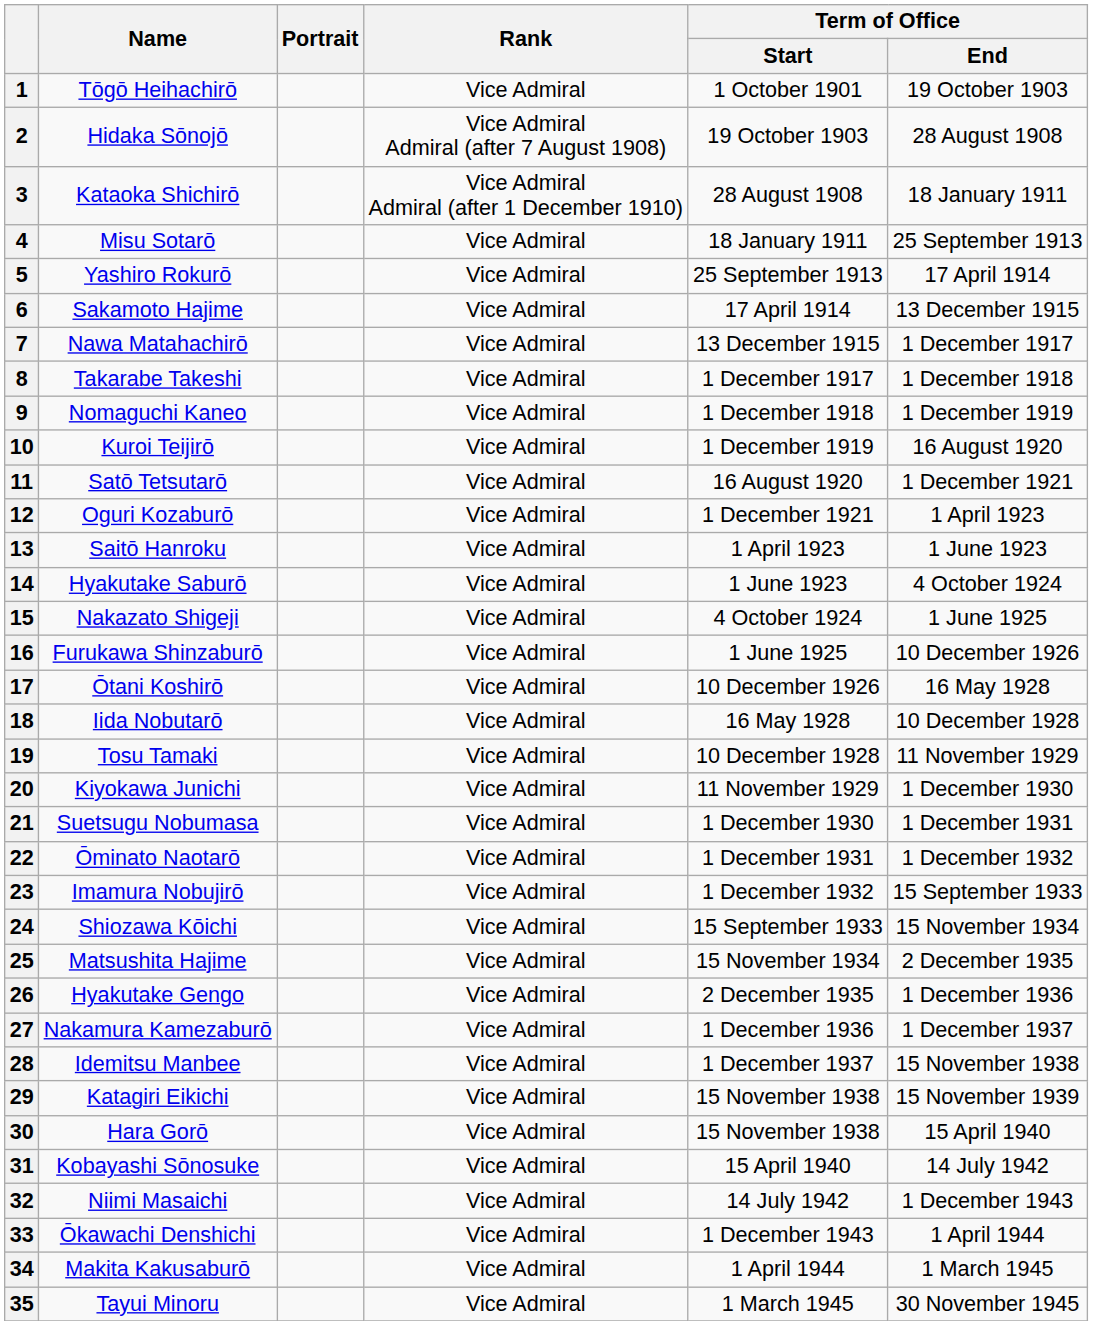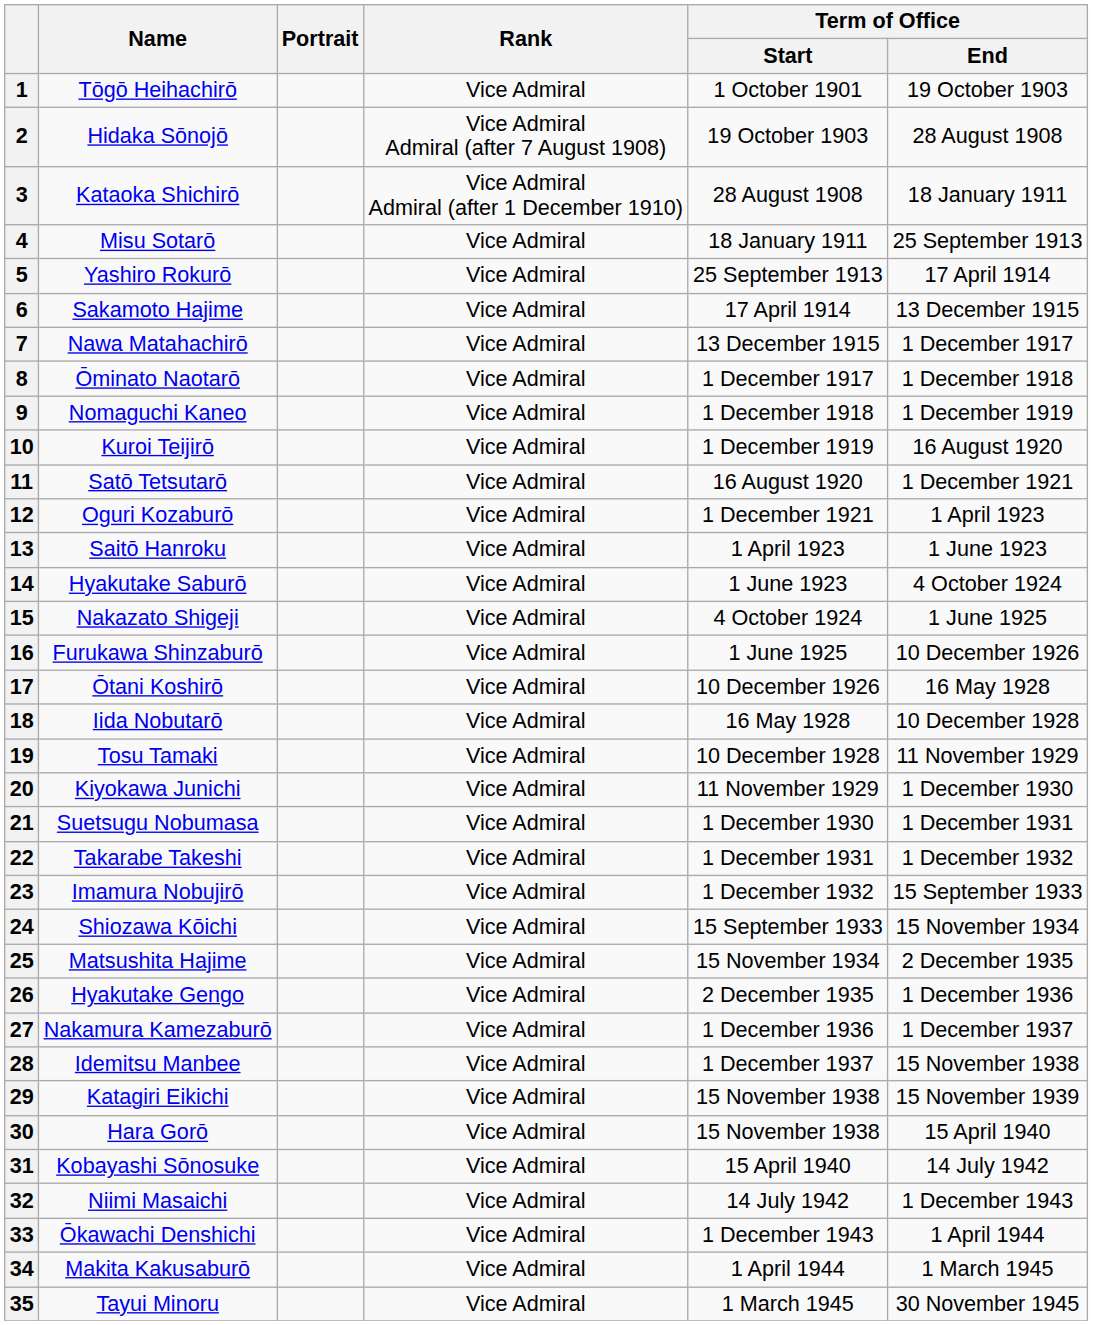 <table class="wikitable" style="text-align:center">
 <tr>
 <th rowspan=2></th>
 <th rowspan=2>Name</th>
 <th rowspan=2>Portrait</th>
 <th rowspan=2>Rank</th>
 <th colspan=2>Term of Office</th>
 </tr>
 <tr>
 <th>Start</th>
 <th>End</th>
 </tr>
 <tr>
 <th>1</th>
 <td><a href='#'>Tōgō Heihachirō</a></td>
 <td></td>
 <td>Vice Admiral</td>
 <td>1 October 1901</td>
 <td>19 October 1903</td>
 </tr>
 <tr>
 <th>2</th>
 <td><a href='#'>Hidaka Sōnojō</a></td>
 <td></td>
 <td>Vice Admiral<br>Admiral (after 7 August 1908)</td>
 <td>19 October 1903</td>
 <td>28 August 1908</td>
 </tr>
 <tr>
 <th>3</th>
 <td><a href='#'>Kataoka Shichirō</a></td>
 <td></td>
 <td>Vice Admiral<br>Admiral (after 1 December 1910)</td>
 <td>28 August 1908</td>
 <td>18 January 1911</td>
 </tr>
 <tr>
 <th>4</th>
 <td><a href='#'>Misu Sotarō</a></td>
 <td></td>
 <td>Vice Admiral</td>
 <td>18 January 1911</td>
 <td>25 September 1913</td>
 </tr>
 <tr>
 <th>5</th>
 <td><a href='#'>Yashiro Rokurō</a></td>
 <td></td>
 <td>Vice Admiral</td>
 <td>25 September 1913</td>
 <td>17 April 1914</td>
 </tr>
 <tr>
 <th>6</th>
 <td><a href='#'>Sakamoto Hajime</a></td>
 <td></td>
 <td>Vice Admiral</td>
 <td>17 April 1914</td>
 <td>13 December 1915</td>
 </tr>
 <tr>
 <th>7</th>
 <td><a href='#'>Nawa Matahachirō</a></td>
 <td></td>
 <td>Vice Admiral</td>
 <td>13 December 1915</td>
 <td>1 December 1917</td>
 </tr>
 <tr>
 <th>8</th>
-<td><a href='#'>Takarabe Takeshi</a></td>
+<td><a href='#'>Ōminato Naotarō</a></td>
 <td></td>
 <td>Vice Admiral</td>
 <td>1 December 1917</td>
 <td>1 December 1918</td>
 </tr>
 <tr>
 <th>9</th>
 <td><a href='#'>Nomaguchi Kaneo</a></td>
 <td></td>
 <td>Vice Admiral</td>
 <td>1 December 1918</td>
 <td>1 December 1919</td>
 </tr>
 <tr>
 <th>10</th>
 <td><a href='#'>Kuroi Teijirō</a></td>
 <td></td>
 <td>Vice Admiral</td>
 <td>1 December 1919</td>
 <td>16 August 1920</td>
 </tr>
 <tr>
 <th>11</th>
 <td><a href='#'>Satō Tetsutarō</a></td>
 <td></td>
 <td>Vice Admiral</td>
 <td>16 August 1920</td>
 <td>1 December 1921</td>
 </tr>
 <tr>
 <th>12</th>
 <td><a href='#'>Oguri Kozaburō</a></td>
 <td></td>
 <td>Vice Admiral</td>
 <td>1 December 1921</td>
 <td>1 April 1923</td>
 </tr>
 <tr>
 <th>13</th>
 <td><a href='#'>Saitō Hanroku</a></td>
 <td></td>
 <td>Vice Admiral</td>
 <td>1 April 1923</td>
 <td>1 June 1923</td>
 </tr>
 <tr>
 <th>14</th>
 <td><a href='#'>Hyakutake Saburō</a></td>
 <td></td>
 <td>Vice Admiral</td>
 <td>1 June 1923</td>
 <td>4 October 1924</td>
 </tr>
 <tr>
 <th>15</th>
 <td><a href='#'>Nakazato Shigeji</a></td>
 <td></td>
 <td>Vice Admiral</td>
 <td>4 October 1924</td>
 <td>1 June 1925</td>
 </tr>
 <tr>
 <th>16</th>
 <td><a href='#'>Furukawa Shinzaburō</a></td>
 <td></td>
 <td>Vice Admiral</td>
 <td>1 June 1925</td>
 <td>10 December 1926</td>
 </tr>
 <tr>
 <th>17</th>
 <td><a href='#'>Ōtani Koshirō</a></td>
 <td></td>
 <td>Vice Admiral</td>
 <td>10 December 1926</td>
 <td>16 May 1928</td>
 </tr>
 <tr>
 <th>18</th>
 <td><a href='#'>Iida Nobutarō</a></td>
 <td></td>
 <td>Vice Admiral</td>
 <td>16 May 1928</td>
 <td>10 December 1928</td>
 </tr>
 <tr>
 <th>19</th>
 <td><a href='#'>Tosu Tamaki</a></td>
 <td></td>
 <td>Vice Admiral</td>
 <td>10 December 1928</td>
 <td>11 November 1929</td>
 </tr>
 <tr>
 <th>20</th>
 <td><a href='#'>Kiyokawa Junichi</a></td>
 <td></td>
 <td>Vice Admiral</td>
 <td>11 November 1929</td>
 <td>1 December 1930</td>
 </tr>
 <tr>
 <th>21</th>
 <td><a href='#'>Suetsugu Nobumasa</a></td>
 <td></td>
 <td>Vice Admiral</td>
 <td>1 December 1930</td>
 <td>1 December 1931</td>
 </tr>
 <tr>
 <th>22</th>
-<td><a href='#'>Ōminato Naotarō</a></td>
+<td><a href='#'>Takarabe Takeshi</a></td>
 <td></td>
 <td>Vice Admiral</td>
 <td>1 December 1931</td>
 <td>1 December 1932</td>
 </tr>
 <tr>
 <th>23</th>
 <td><a href='#'>Imamura Nobujirō</a></td>
 <td></td>
 <td>Vice Admiral</td>
 <td>1 December 1932</td>
 <td>15 September 1933</td>
 </tr>
 <tr>
 <th>24</th>
 <td><a href='#'>Shiozawa Kōichi</a></td>
 <td></td>
 <td>Vice Admiral</td>
 <td>15 September 1933</td>
 <td>15 November 1934</td>
 </tr>
 <tr>
 <th>25</th>
 <td><a href='#'>Matsushita Hajime</a></td>
 <td></td>
 <td>Vice Admiral</td>
 <td>15 November 1934</td>
 <td>2 December 1935</td>
 </tr>
 <tr>
 <th>26</th>
 <td><a href='#'>Hyakutake Gengo</a></td>
 <td></td>
 <td>Vice Admiral</td>
 <td>2 December 1935</td>
 <td>1 December 1936</td>
 </tr>
 <tr>
 <th>27</th>
 <td><a href='#'>Nakamura Kamezaburō</a></td>
 <td></td>
 <td>Vice Admiral</td>
 <td>1 December 1936</td>
 <td>1 December 1937</td>
 </tr>
 <tr>
 <th>28</th>
 <td><a href='#'>Idemitsu Manbee</a></td>
 <td></td>
 <td>Vice Admiral</td>
 <td>1 December 1937</td>
 <td>15 November 1938</td>
 </tr>
 <tr>
 <th>29</th>
 <td><a href='#'>Katagiri Eikichi</a></td>
 <td></td>
 <td>Vice Admiral</td>
 <td>15 November 1938</td>
 <td>15 November 1939</td>
 </tr>
 <tr>
 <th>30</th>
 <td><a href='#'>Hara Gorō</a></td>
 <td></td>
 <td>Vice Admiral</td>
 <td>15 November 1938</td>
 <td>15 April 1940</td>
 </tr>
 <tr>
 <th>31</th>
 <td><a href='#'>Kobayashi Sōnosuke</a></td>
 <td></td>
 <td>Vice Admiral</td>
 <td>15 April 1940</td>
 <td>14 July 1942</td>
 </tr>
 <tr>
 <th>32</th>
 <td><a href='#'>Niimi Masaichi</a></td>
 <td></td>
 <td>Vice Admiral</td>
 <td>14 July 1942</td>
 <td>1 December 1943</td>
 </tr>
 <tr>
 <th>33</th>
 <td><a href='#'>Ōkawachi Denshichi</a></td>
 <td></td>
 <td>Vice Admiral</td>
 <td>1 December 1943</td>
 <td>1 April 1944</td>
 </tr>
 <tr>
 <th>34</th>
 <td><a href='#'>Makita Kakusaburō</a></td>
 <td></td>
 <td>Vice Admiral</td>
 <td>1 April 1944</td>
 <td>1 March 1945</td>
 </tr>
 <tr>
 <th>35</th>
 <td><a href='#'>Tayui Minoru</a></td>
 <td></td>
 <td>Vice Admiral</td>
 <td>1 March 1945</td>
 <td>30 November 1945</td>
 </tr>
 </table>
